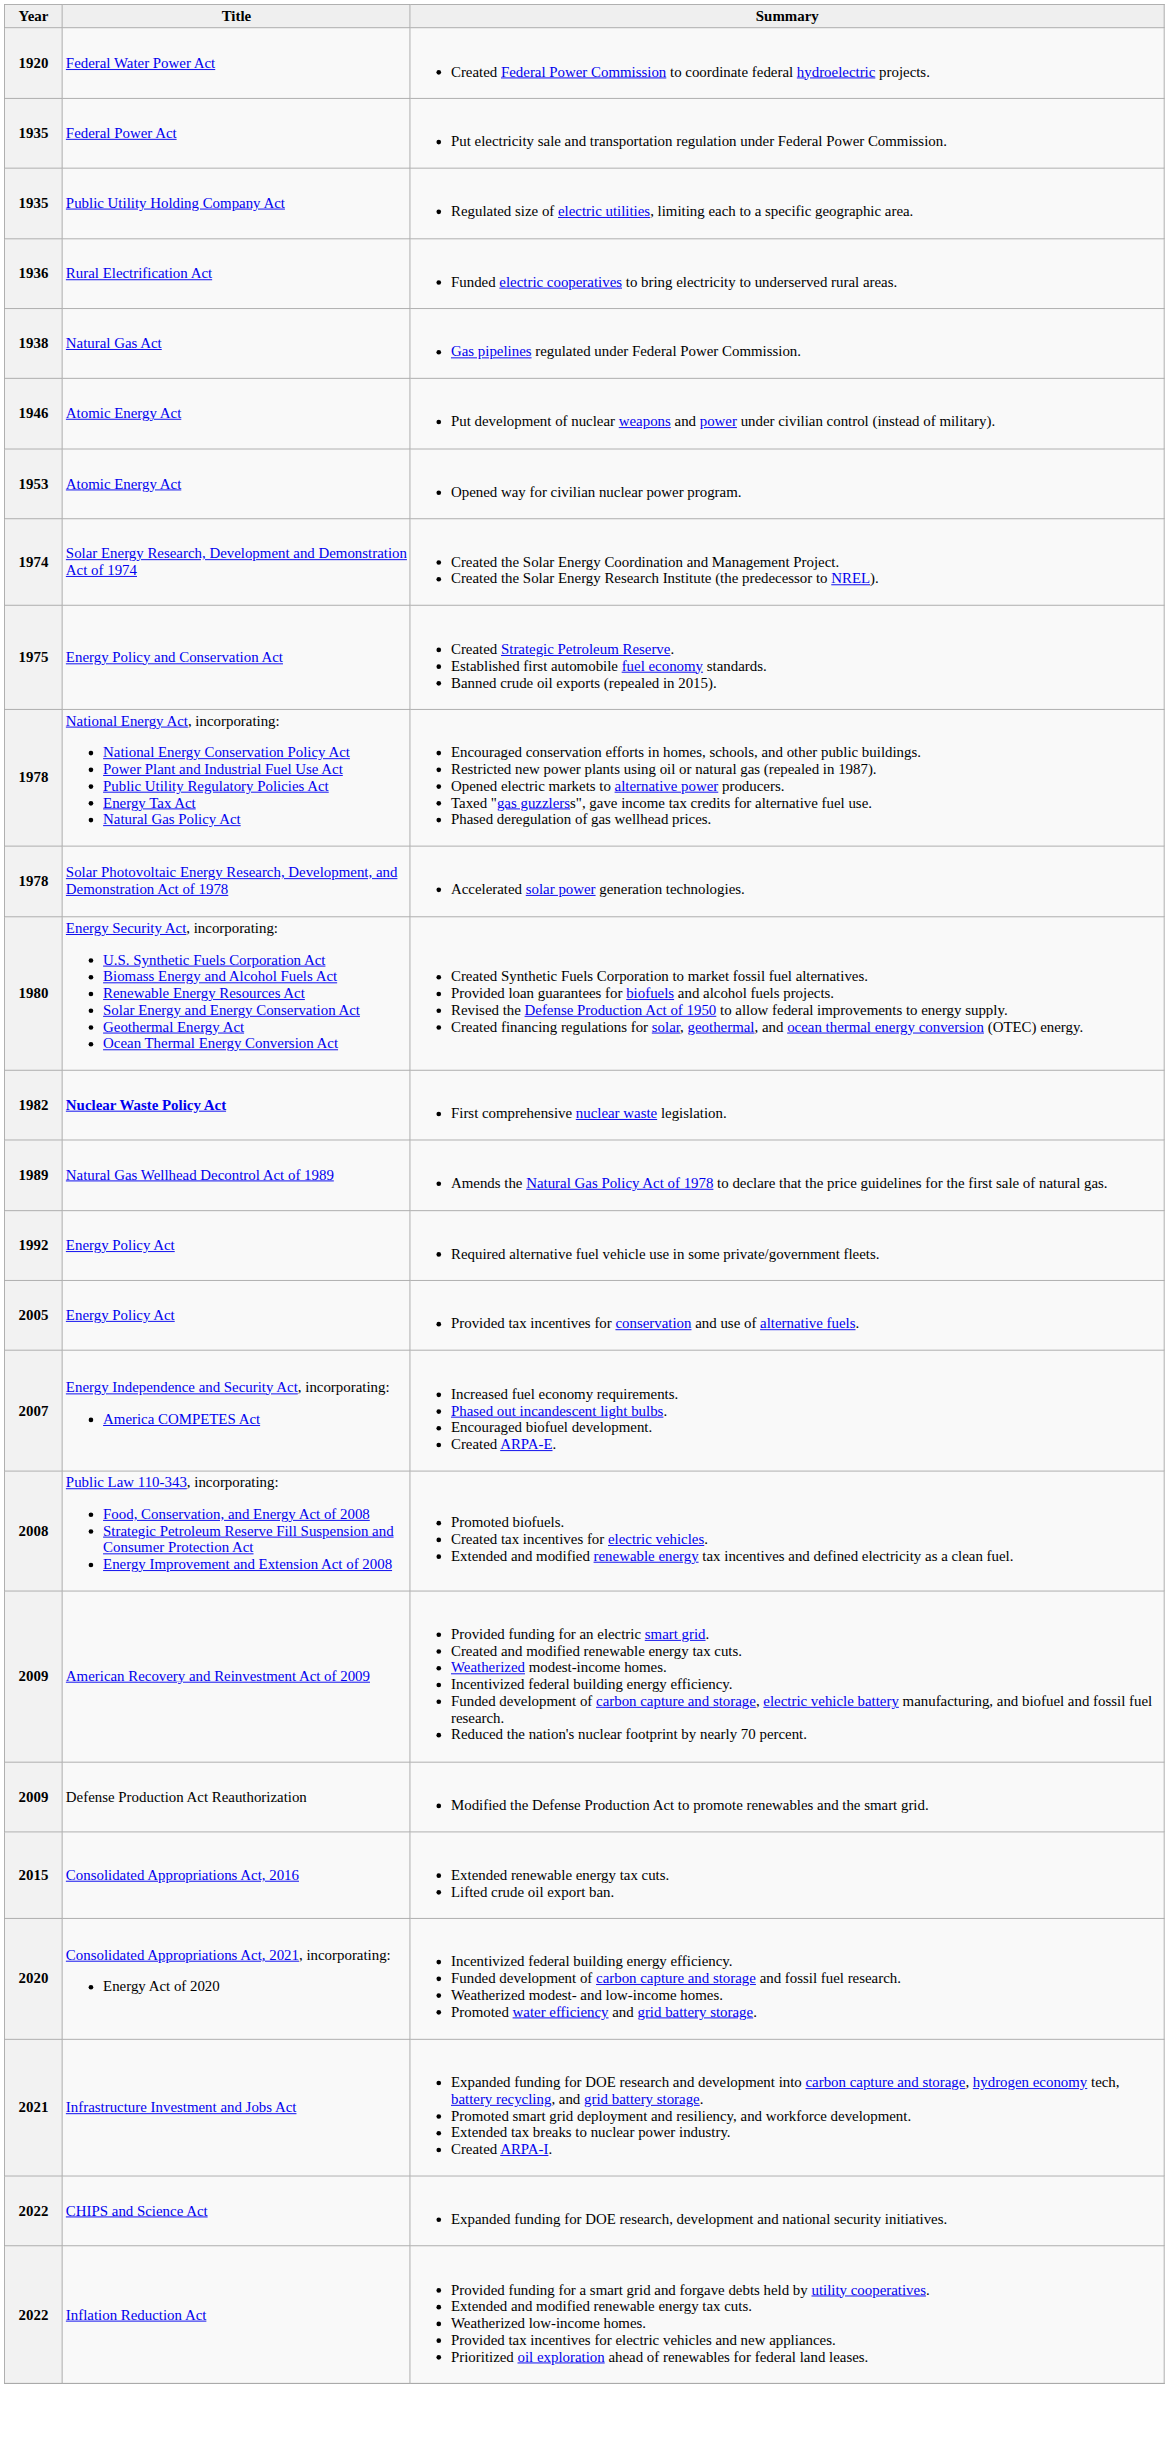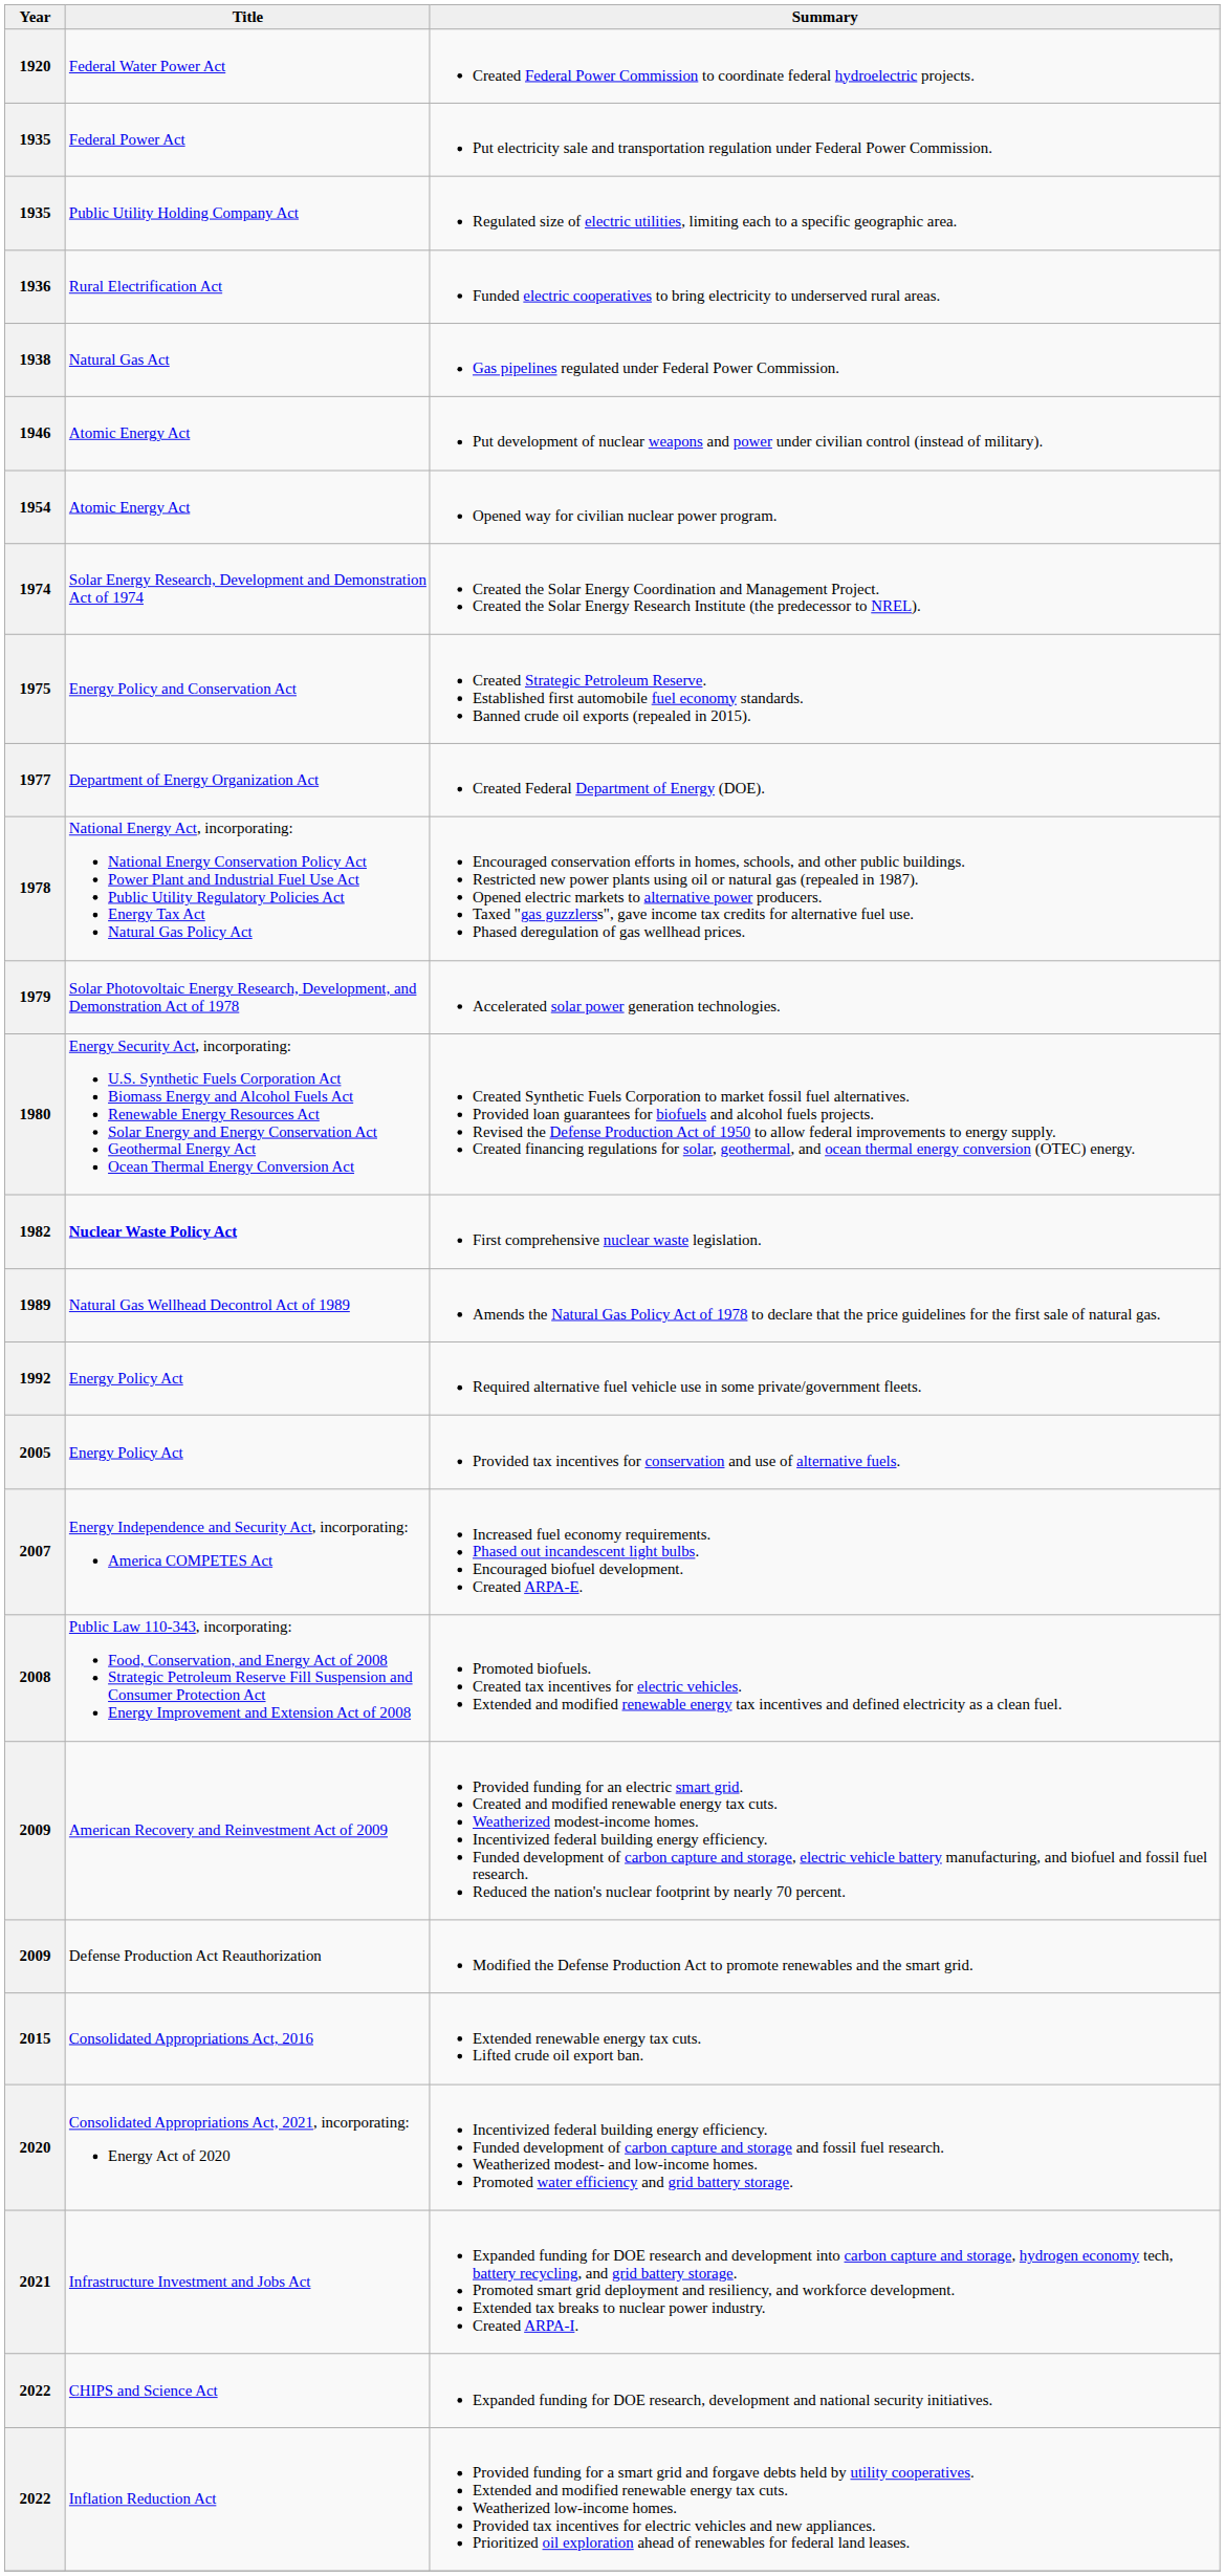 <table class="wikitable">
 <tr>
 <th style="background:#efefef; width:5%">Year</th>
 <th style="background:#efefef; width:30%">Title</th>
 <th style="background:#efefef">Summary</th>
 </tr>
 <tr>
 <th>1920</th>
 <td><a href='#'>Federal Water Power Act</a></td>
 <td><br><ul><li>Created <a href='#'>Federal Power Commission</a> to coordinate federal <a href='#'>hydroelectric</a> projects.</li></ul></td>
 </tr>
 <tr>
 <th>1935</th>
 <td><a href='#'>Federal Power Act</a></td>
 <td><br><ul><li>Put electricity sale and transportation regulation under Federal Power Commission.</li></ul></td>
 </tr>
 <tr>
 <th>1935</th>
 <td><a href='#'>Public Utility Holding Company Act</a></td>
 <td><br><ul><li>Regulated size of <a href='#'>electric utilities</a>, limiting each to a specific geographic area.</li></ul></td>
 </tr>
 <tr>
 <th>1936</th>
 <td><a href='#'>Rural Electrification Act</a></td>
 <td><br><ul><li>Funded <a href='#'>electric cooperatives</a> to bring electricity to underserved rural areas.</li></ul></td>
 </tr>
 <tr>
 <th>1938</th>
 <td><a href='#'>Natural Gas Act</a></td>
 <td><br><ul><li><a href='#'>Gas pipelines</a> regulated under Federal Power Commission.</li></ul></td>
 </tr>
 <tr>
 <th>1946</th>
 <td><a href='#'>Atomic Energy Act</a></td>
 <td><br><ul><li>Put development of nuclear <a href='#'>weapons</a> and <a href='#'>power</a> under civilian control (instead of military).</li></ul></td>
 </tr>
 <tr>
-<th>1953</th>
+<th>1954</th>
 <td><a href='#'>Atomic Energy Act</a></td>
 <td><br><ul><li>Opened way for civilian nuclear power program.</li></ul></td>
 </tr>
 <tr>
 <th>1974</th>
 <td><a href='#'>Solar Energy Research, Development and Demonstration Act of 1974</a></td>
 <td><br><ul><li>Created the Solar Energy Coordination and Management Project.</li><li>Created the Solar Energy Research Institute (the predecessor to <a href='#'>NREL</a>).</li></ul></td>
 </tr>
 <tr>
 <th>1975</th>
 <td><a href='#'>Energy Policy and Conservation Act</a></td>
 <td><br><ul><li>Created <a href='#'>Strategic Petroleum Reserve</a>.</li><li>Established first automobile <a href='#'>fuel economy</a> standards.</li><li>Banned crude oil exports (repealed in 2015).</li></ul></td>
 </tr>
 <tr>
+<th>1977</th>
+<td><a href='#'>Department of Energy Organization Act</a></td>
+<td><br><ul><li>Created Federal <a href='#'>Department of Energy</a> (DOE).</li></ul></td>
+</tr>
+<tr>
 <th>1978</th>
 <td><a href='#'>National Energy Act</a>, incorporating:<br><ul><li><a href='#'>National Energy Conservation Policy Act</a></li><li><a href='#'>Power Plant and Industrial Fuel Use Act</a></li><li><a href='#'>Public Utility Regulatory Policies Act</a></li><li><a href='#'>Energy Tax Act</a></li><li><a href='#'>Natural Gas Policy Act</a></li></ul></td>
 <td><br><ul><li>Encouraged conservation efforts in homes, schools, and other public buildings.</li><li>Restricted new power plants using oil or natural gas (repealed in 1987).</li><li>Opened electric markets to <a href='#'>alternative power</a> producers.</li><li>Taxed "<a href='#'>gas guzzlers</a>s", gave income tax credits for alternative fuel use.</li><li>Phased deregulation of gas wellhead prices.</li></ul></td>
 </tr>
 <tr>
-<th>1978</th>
+<th>1979</th>
 <td><a href='#'>Solar Photovoltaic Energy Research, Development, and Demonstration Act of 1978</a></td>
 <td><br><ul><li>Accelerated <a href='#'>solar power</a> generation technologies.</li></ul></td>
 </tr>
 <tr>
 <th>1980</th>
 <td><a href='#'>Energy Security Act</a>, incorporating:<br><ul><li><a href='#'>U.S. Synthetic Fuels Corporation Act</a></li><li><a href='#'>Biomass Energy and Alcohol Fuels Act</a></li><li><a href='#'>Renewable Energy Resources Act</a></li><li><a href='#'>Solar Energy and Energy Conservation Act</a></li><li><a href='#'>Geothermal Energy Act</a></li><li><a href='#'>Ocean Thermal Energy Conversion Act</a></li></ul></td>
 <td><br><ul><li>Created Synthetic Fuels Corporation to market fossil fuel alternatives.</li><li>Provided loan guarantees for <a href='#'>biofuels</a> and alcohol fuels projects.</li><li>Revised the <a href='#'>Defense Production Act of 1950</a> to allow federal improvements to energy supply.</li><li>Created financing regulations for <a href='#'>solar</a>, <a href='#'>geothermal</a>, and <a href='#'>ocean thermal energy conversion</a> (OTEC) energy.</li></ul></td>
 </tr>
 <tr>
 <th>1982</th>
 <td><strong><a href='#'>Nuclear Waste Policy Act</a></strong></td>
 <td><br><ul><li>First comprehensive <a href='#'>nuclear waste</a> legislation.</li></ul></td>
 </tr>
 <tr>
 <th>1989</th>
 <td><a href='#'>Natural Gas Wellhead Decontrol Act of 1989</a></td>
 <td><br><ul><li>Amends the <a href='#'>Natural Gas Policy Act of 1978</a> to declare that the price guidelines for the first sale of natural gas.</li></ul></td>
 </tr>
 <tr>
 <th>1992</th>
 <td><a href='#'>Energy Policy Act</a></td>
 <td><br><ul><li>Required alternative fuel vehicle use in some private/government fleets.</li></ul></td>
 </tr>
 <tr>
 <th>2005</th>
 <td><a href='#'>Energy Policy Act</a></td>
 <td><br><ul><li>Provided tax incentives for <a href='#'>conservation</a> and use of <a href='#'>alternative fuels</a>.</li></ul></td>
 </tr>
 <tr>
 <th>2007</th>
 <td><a href='#'>Energy Independence and Security Act</a>, incorporating:<br><ul><li><a href='#'>America COMPETES Act</a></li></ul></td>
 <td><br><ul><li>Increased fuel economy requirements.</li><li><a href='#'>Phased out incandescent light bulbs</a>.</li><li>Encouraged biofuel development.</li><li>Created <a href='#'>ARPA-E</a>.</li></ul></td>
 </tr>
 <tr>
 <th>2008</th>
 <td><a href='#'>Public Law 110-343</a>, incorporating:<br><ul><li><a href='#'>Food, Conservation, and Energy Act of 2008</a></li><li><a href='#'>Strategic Petroleum Reserve Fill Suspension and Consumer Protection Act</a></li><li><a href='#'>Energy Improvement and Extension Act of 2008</a></li></ul></td>
 <td><br><ul><li>Promoted biofuels.</li><li>Created tax incentives for <a href='#'>electric vehicles</a>.</li><li>Extended and modified <a href='#'>renewable energy</a> tax incentives and defined electricity as a clean fuel.</li></ul></td>
 </tr>
 <tr>
 <th>2009</th>
 <td><a href='#'>American Recovery and Reinvestment Act of 2009</a></td>
 <td><br><ul><li>Provided funding for an electric <a href='#'>smart grid</a>.</li><li>Created and modified renewable energy tax cuts.</li><li><a href='#'>Weatherized</a> modest-income homes.</li><li>Incentivized federal building energy efficiency.</li><li>Funded development of <a href='#'>carbon capture and storage</a>, <a href='#'>electric vehicle battery</a> manufacturing, and biofuel and fossil fuel research.</li><li>Reduced the nation's nuclear footprint by nearly 70 percent.</li></ul></td>
 </tr>
 <tr>
 <th>2009</th>
 <td>Defense Production Act Reauthorization</td>
 <td><br><ul><li>Modified the Defense Production Act to promote renewables and the smart grid.</li></ul></td>
 </tr>
 <tr>
 <th>2015</th>
 <td><a href='#'>Consolidated Appropriations Act, 2016</a></td>
 <td><br><ul><li>Extended renewable energy tax cuts.</li><li>Lifted crude oil export ban.</li></ul></td>
 </tr>
 <tr>
 <th>2020</th>
 <td><a href='#'>Consolidated Appropriations Act, 2021</a>, incorporating:<br><ul><li>Energy Act of 2020</li></ul></td>
 <td><br><ul><li>Incentivized federal building energy efficiency.</li><li>Funded development of <a href='#'>carbon capture and storage</a> and fossil fuel research.</li><li>Weatherized modest- and low-income homes.</li><li>Promoted <a href='#'>water efficiency</a> and <a href='#'>grid battery storage</a>.</li></ul></td>
 </tr>
 <tr>
 <th>2021</th>
 <td><a href='#'>Infrastructure Investment and Jobs Act</a></td>
 <td><br><ul><li>Expanded funding for DOE research and development into <a href='#'>carbon capture and storage</a>, <a href='#'>hydrogen economy</a> tech, <a href='#'>battery recycling</a>, and <a href='#'>grid battery storage</a>.</li><li>Promoted smart grid deployment and resiliency, and workforce development.</li><li>Extended tax breaks to nuclear power industry.</li><li>Created <a href='#'>ARPA-I</a>.</li></ul></td>
 </tr>
 <tr>
 <th>2022</th>
 <td><a href='#'>CHIPS and Science Act</a></td>
 <td><br><ul><li>Expanded funding for DOE research, development and national security initiatives.</li></ul></td>
 </tr>
 <tr>
 <th>2022</th>
 <td><a href='#'>Inflation Reduction Act</a></td>
 <td><br><ul><li>Provided funding for a smart grid and forgave debts held by <a href='#'>utility cooperatives</a>.</li><li>Extended and modified renewable energy tax cuts.</li><li>Weatherized low-income homes.</li><li>Provided tax incentives for electric vehicles and new appliances.</li><li>Prioritized <a href='#'>oil exploration</a> ahead of renewables for federal land leases.</li></ul></td>
 </tr>
 <tr>
 </tr>
 </table>
